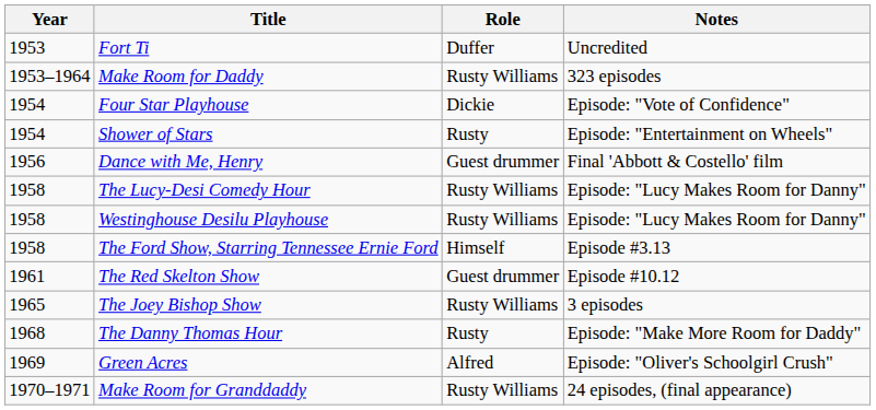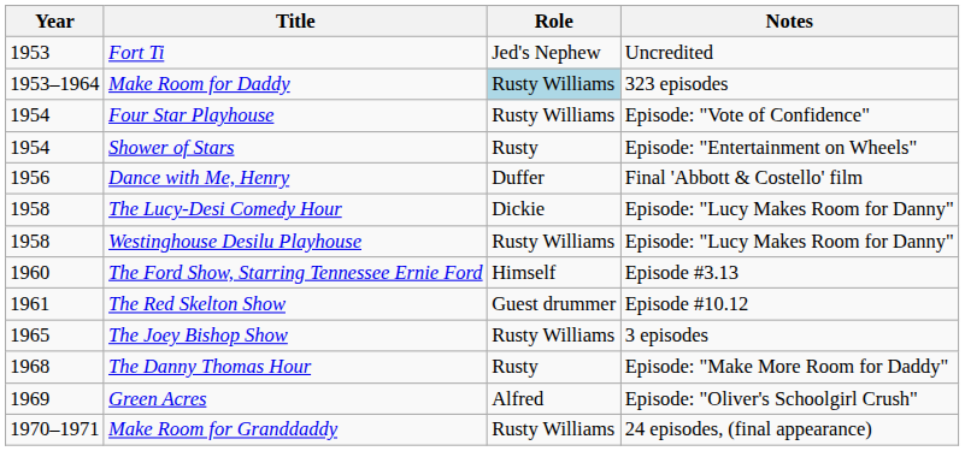 <table class="wikitable sortable">
 <tr>
 <th>Year</th>
 <th>Title</th>
 <th>Role</th>
 <th class="unsortable">Notes</th>
 </tr>
 <tr>
 <td>1953</td>
 <td><em><a href='#'>Fort Ti</a></em></td>
-<td>Duffer</td>
+<td>Jed's Nephew</td>
 <td>Uncredited</td>
 </tr>
 <tr>
 <td>1953–1964</td>
 <td><em><a href='#'>Make Room for Daddy</a></em></td>
-<td>Rusty Williams</td>
+<td style="background: lightblue;">Rusty Williams</td>
 <td>323 episodes</td>
 </tr>
 <tr>
 <td>1954</td>
 <td><em><a href='#'>Four Star Playhouse</a></em></td>
-<td>Dickie</td>
+<td>Rusty Williams</td>
 <td>Episode: "Vote of Confidence"</td>
 </tr>
 <tr>
 <td>1954</td>
 <td><em><a href='#'>Shower of Stars</a></em></td>
 <td>Rusty</td>
 <td>Episode: "Entertainment on Wheels"</td>
 </tr>
 <tr>
 <td>1956</td>
 <td><em><a href='#'>Dance with Me, Henry</a></em></td>
-<td>Guest drummer</td>
+<td>Duffer</td>
 <td>Final 'Abbott & Costello' film</td>
 </tr>
 <tr>
 <td>1958</td>
 <td><em><a href='#'>The Lucy-Desi Comedy Hour</a></em></td>
-<td>Rusty Williams</td>
+<td>Dickie</td>
 <td>Episode: "Lucy Makes Room for Danny"</td>
 </tr>
 <tr>
 <td>1958</td>
 <td><em><a href='#'>Westinghouse Desilu Playhouse</a></em></td>
 <td>Rusty Williams</td>
 <td>Episode: "Lucy Makes Room for Danny"</td>
 </tr>
 <tr>
-<td>1958</td>
+<td>1960</td>
 <td><em><a href='#'>The Ford Show, Starring Tennessee Ernie Ford</a></em></td>
 <td>Himself</td>
 <td>Episode #3.13</td>
 </tr>
 <tr>
 <td>1961</td>
 <td><em><a href='#'>The Red Skelton Show</a></em></td>
 <td>Guest drummer</td>
 <td>Episode #10.12</td>
 </tr>
 <tr>
 <td>1965</td>
 <td><em><a href='#'>The Joey Bishop Show</a></em></td>
 <td>Rusty Williams</td>
 <td>3 episodes</td>
 </tr>
 <tr>
 <td>1968</td>
 <td><em><a href='#'>The Danny Thomas Hour</a></em></td>
 <td>Rusty</td>
 <td>Episode: "Make More Room for Daddy"</td>
 </tr>
 <tr>
 <td>1969</td>
 <td><em><a href='#'>Green Acres</a></em></td>
 <td>Alfred</td>
 <td>Episode: "Oliver's Schoolgirl Crush"</td>
 </tr>
 <tr>
 <td>1970–1971</td>
 <td><em><a href='#'>Make Room for Granddaddy</a></em></td>
 <td>Rusty Williams</td>
 <td>24 episodes, (final appearance)</td>
 </tr>
 </table>
